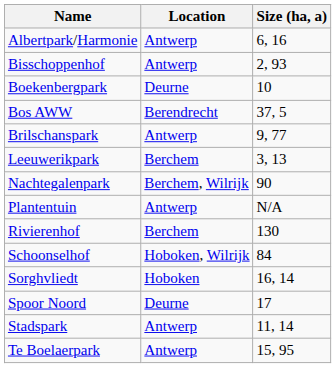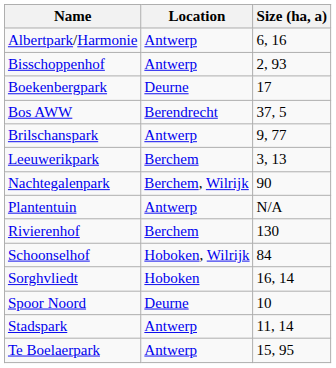 <table class="sortable wikitable">
 <tr>
 <th>Name</th>
 <th>Location</th>
 <th>Size (ha, a)</th>
 </tr>
 <tr>
 <td><a href='#'>Albertpark</a>/<a href='#'>Harmonie</a></td>
 <td><a href='#'>Antwerp</a></td>
 <td>6, 16</td>
 </tr>
 <tr>
 <td><a href='#'>Bisschoppenhof</a></td>
 <td><a href='#'>Antwerp</a></td>
 <td>2, 93</td>
 </tr>
 <tr>
 <td><a href='#'>Boekenbergpark</a></td>
 <td><a href='#'>Deurne</a></td>
-<td>10</td>
+<td>17</td>
 </tr>
 <tr>
 <td><a href='#'>Bos AWW</a></td>
 <td><a href='#'>Berendrecht</a></td>
 <td>37, 5</td>
 </tr>
 <tr>
 <td><a href='#'>Brilschanspark</a></td>
 <td><a href='#'>Antwerp</a></td>
 <td>9, 77</td>
 </tr>
 <tr>
 <td><a href='#'>Leeuwerikpark</a></td>
 <td><a href='#'>Berchem</a></td>
 <td>3, 13</td>
 </tr>
 <tr>
 <td><a href='#'>Nachtegalenpark</a></td>
 <td><a href='#'>Berchem</a>, <a href='#'>Wilrijk</a></td>
 <td>90</td>
 </tr>
 <tr>
 <td><a href='#'>Plantentuin</a></td>
 <td><a href='#'>Antwerp</a></td>
 <td>N/A</td>
 </tr>
 <tr>
 <td><a href='#'>Rivierenhof</a></td>
 <td><a href='#'>Berchem</a></td>
 <td>130</td>
 </tr>
 <tr>
 <td><a href='#'>Schoonselhof</a></td>
 <td><a href='#'>Hoboken</a>, <a href='#'>Wilrijk</a></td>
 <td>84</td>
 </tr>
 <tr>
 <td><a href='#'>Sorghvliedt</a></td>
 <td><a href='#'>Hoboken</a></td>
 <td>16, 14</td>
 </tr>
 <tr>
 <td><a href='#'>Spoor Noord</a></td>
 <td><a href='#'>Deurne</a></td>
-<td>17</td>
+<td>10</td>
 </tr>
 <tr>
 <td><a href='#'>Stadspark</a></td>
 <td><a href='#'>Antwerp</a></td>
 <td>11, 14</td>
 </tr>
 <tr>
 <td><a href='#'>Te Boelaerpark</a></td>
 <td><a href='#'>Antwerp</a></td>
 <td>15, 95</td>
 </tr>
 </table>
